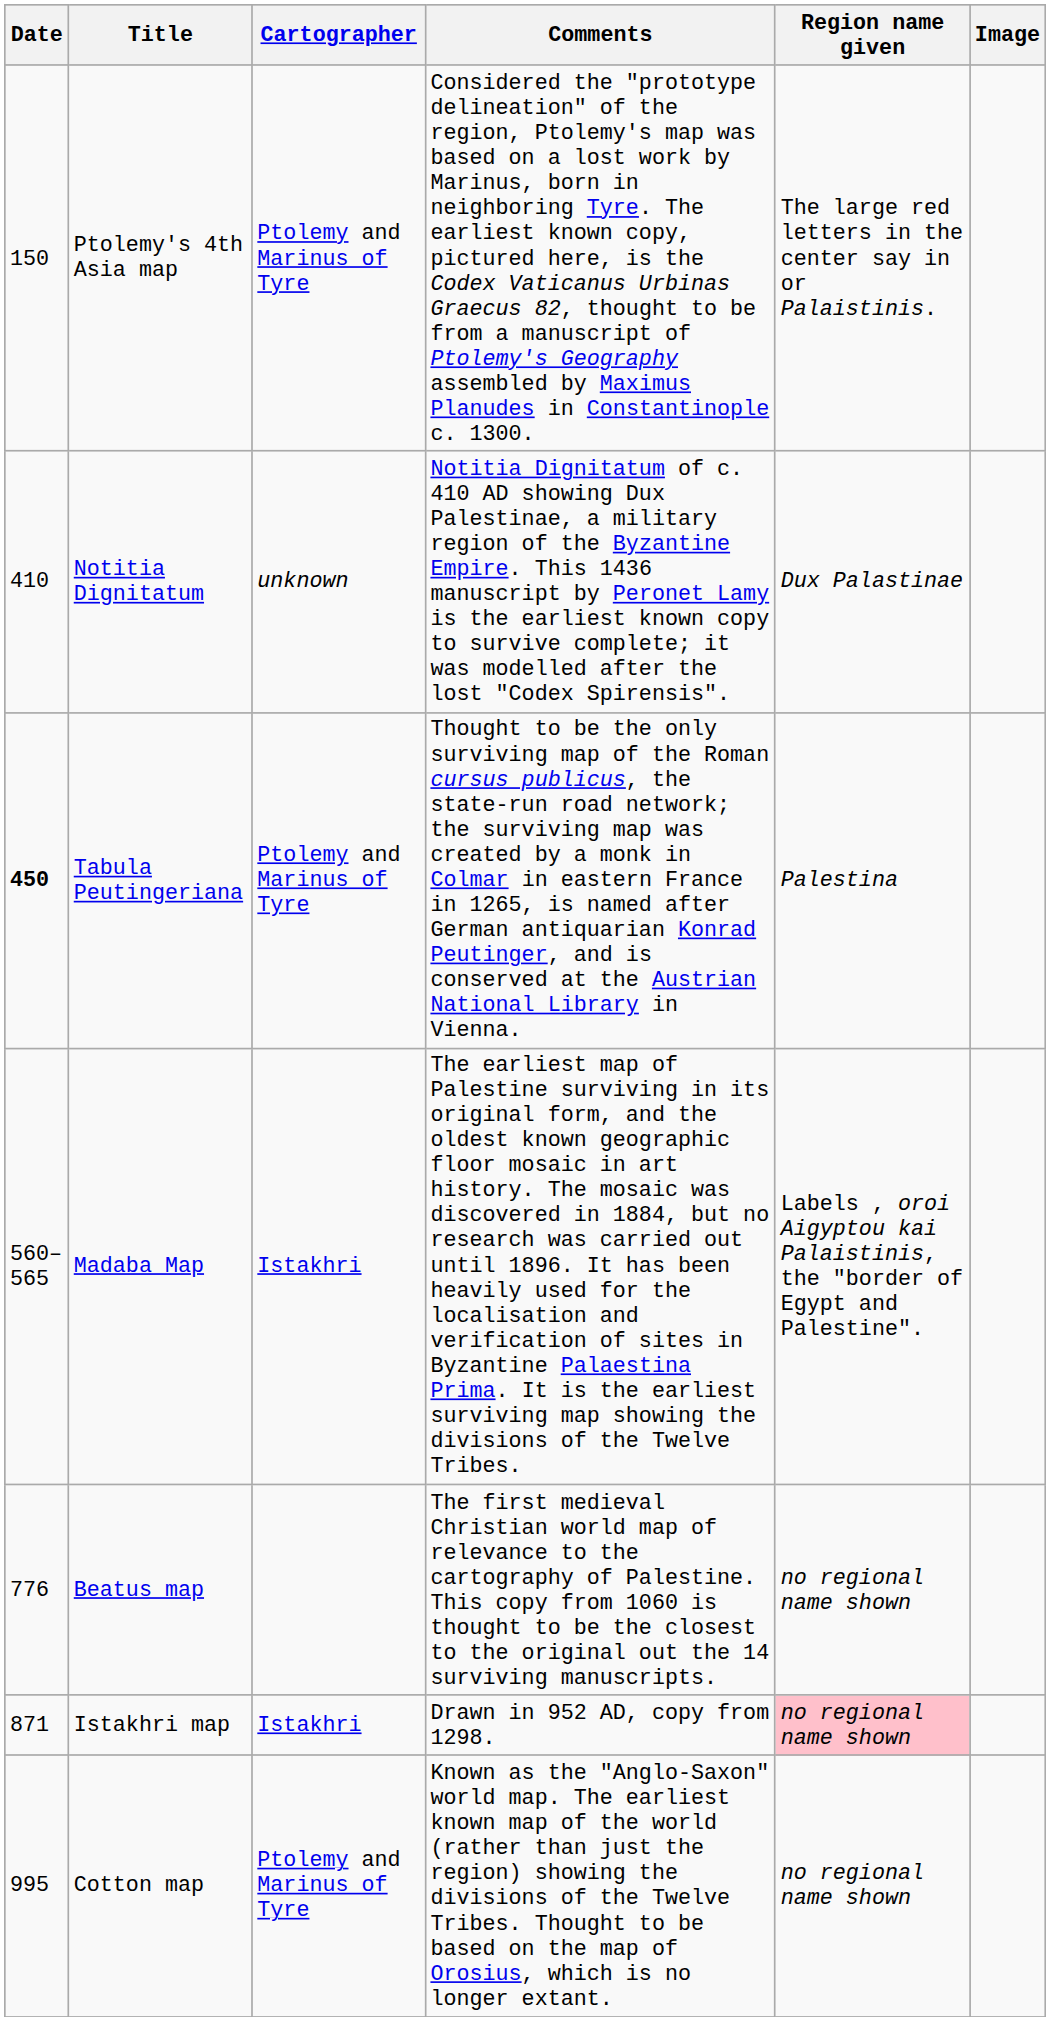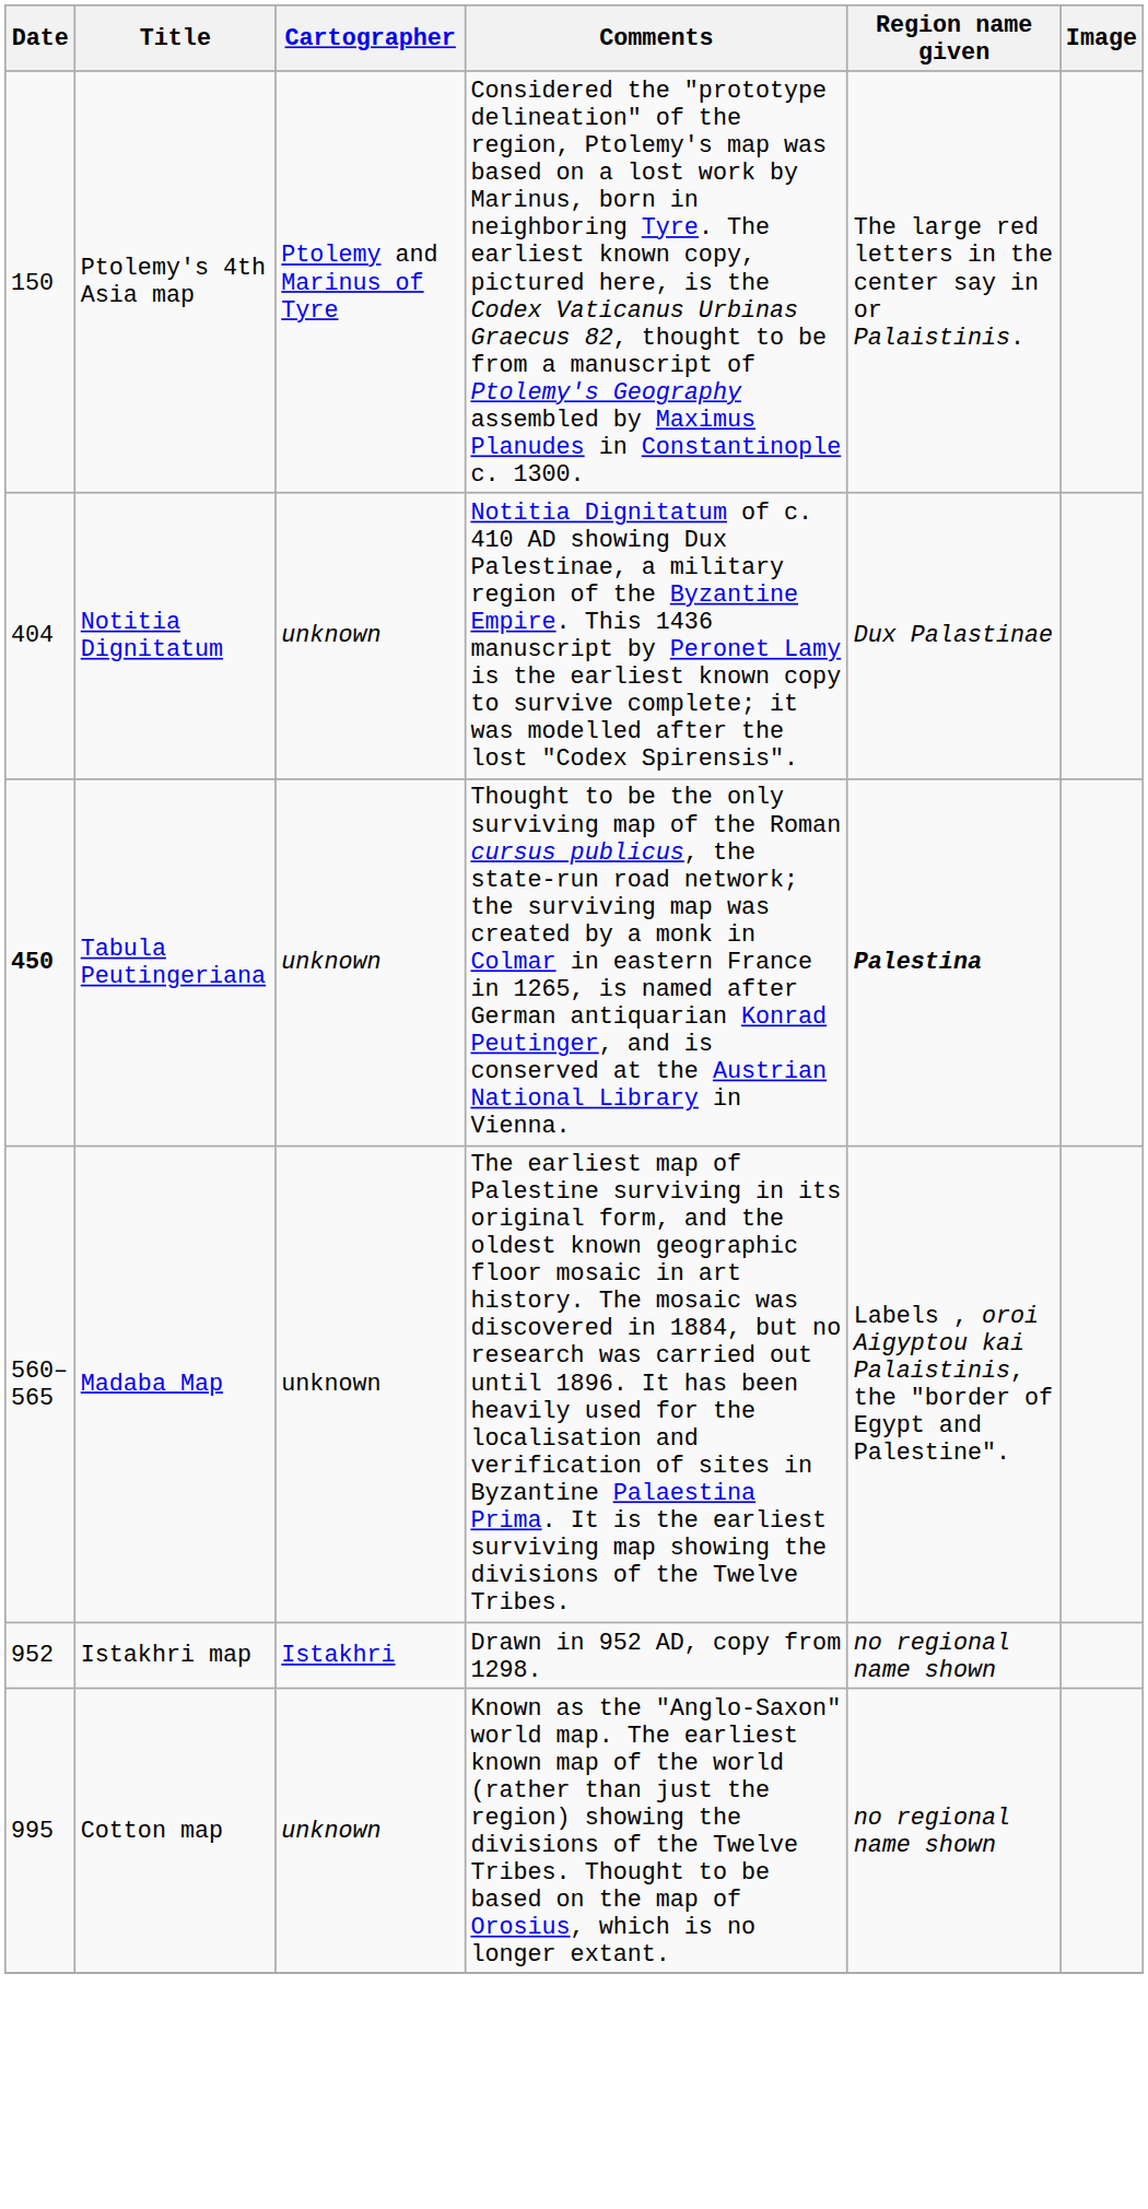 <table class="wikitable sortable" border="1" width="100%">
 <tr>
 <th>Date</th>
 <th>Title</th>
 <th><a href='#'>Cartographer</a></th>
 <th class=unsortable>Comments</th>
 <th class=unsortable>Region name given</th>
 <th class=unsortable>Image</th>
 </tr>
 <tr>
 <td>150</td>
 <td>Ptolemy's 4th Asia map</td>
 <td><a href='#'>Ptolemy</a> and <a href='#'>Marinus of Tyre</a></td>
 <td>Considered the "prototype delineation" of the region, Ptolemy's map was based on a lost work by Marinus, born in neighboring <a href='#'>Tyre</a>. The earliest known copy, pictured here, is the <em>Codex Vaticanus Urbinas Graecus 82</em>, thought to be from a manuscript of <em><a href='#'>Ptolemy's Geography</a></em> assembled by <a href='#'>Maximus Planudes</a> in <a href='#'>Constantinople</a> c. 1300.</td>
 <td>The large red letters in the center say in  or <em>Palaistinis</em>.</td>
 <td></td>
 </tr>
 <tr>
-<td>410</td>
+<td>404</td>
 <td><a href='#'>Notitia Dignitatum</a></td>
 <td><em>unknown</em></td>
 <td><a href='#'>Notitia Dignitatum</a> of c. 410 AD showing Dux Palestinae, a military region of the <a href='#'>Byzantine Empire</a>. This 1436 manuscript by <a href='#'>Peronet Lamy</a> is the earliest known copy to survive complete; it was modelled after the lost "Codex Spirensis".</td>
 <td><em>Dux Palastinae</em></td>
 <td></td>
 </tr>
 <tr>
 <td><strong>450</strong></td>
 <td><a href='#'>Tabula Peutingeriana</a></td>
-<td><a href='#'>Ptolemy</a> and <a href='#'>Marinus of Tyre</a></td>
+<td><em>unknown</em></td>
 <td>Thought to be the only surviving map of the Roman <em><a href='#'>cursus publicus</a></em>, the state-run road network; the surviving map was created by a monk in <a href='#'>Colmar</a> in eastern France in 1265, is named after German antiquarian <a href='#'>Konrad Peutinger</a>, and is conserved at the <a href='#'>Austrian National Library</a> in Vienna.</td>
-<td><em>Palestina</em></td>
+<td><strong><em>Palestina</em></strong></td>
 <td></td>
 </tr>
 <tr>
 <td>560–565</td>
 <td><a href='#'>Madaba Map</a></td>
-<td><a href='#'>Istakhri</a></td>
+<td>unknown</td>
 <td>The earliest map of Palestine surviving in its original form, and the oldest known geographic floor mosaic in art history. The mosaic was discovered in 1884, but no research was carried out until 1896. It has been heavily used for the localisation and verification of sites in Byzantine <a href='#'>Palaestina Prima</a>. It is the earliest surviving map showing the divisions of the Twelve Tribes.</td>
 <td>Labels , <em>oroi Aigyptou kai Palaistinis</em>, the "border of Egypt and Palestine".</td>
 <td></td>
 </tr>
 <tr>
-<td>776</td>
-<td><a href='#'>Beatus map</a></td>
-<td></td>
-<td>The first medieval Christian world map of relevance to the cartography of Palestine. This copy from 1060 is thought to be the closest to the original out the 14 surviving manuscripts.</td>
-<td><em>no regional name shown</em></td>
-<td></td>
-</tr>
-<tr>
-<td>871</td>
+<td>952</td>
 <td>Istakhri map</td>
 <td><a href='#'>Istakhri</a></td>
 <td>Drawn in 952 AD, copy from 1298.</td>
-<td style="background: pink;"><em>no regional name shown</em></td>
+<td><em>no regional name shown</em></td>
 <td></td>
 </tr>
 <tr>
 <td>995</td>
 <td>Cotton map</td>
-<td><a href='#'>Ptolemy</a> and <a href='#'>Marinus of Tyre</a></td>
+<td><em>unknown</em></td>
 <td>Known as the "Anglo-Saxon" world map. The earliest known map of the world (rather than just the region) showing the divisions of the Twelve Tribes. Thought to be based on the map of <a href='#'>Orosius</a>, which is no longer extant.</td>
 <td><em>no regional name shown</em></td>
 <td></td>
 </tr>
 <tr>
 </tr>
 </table>
